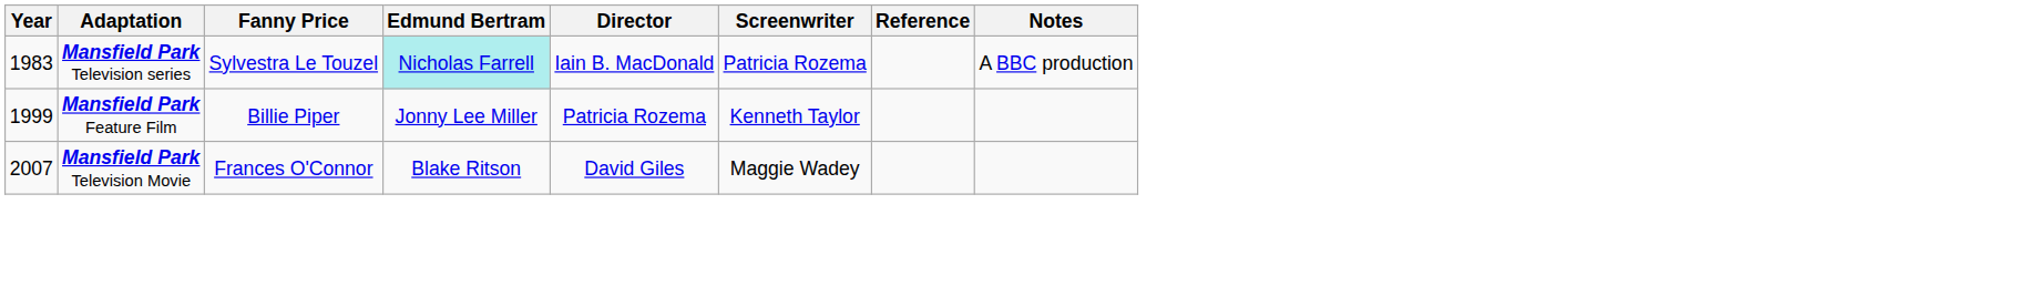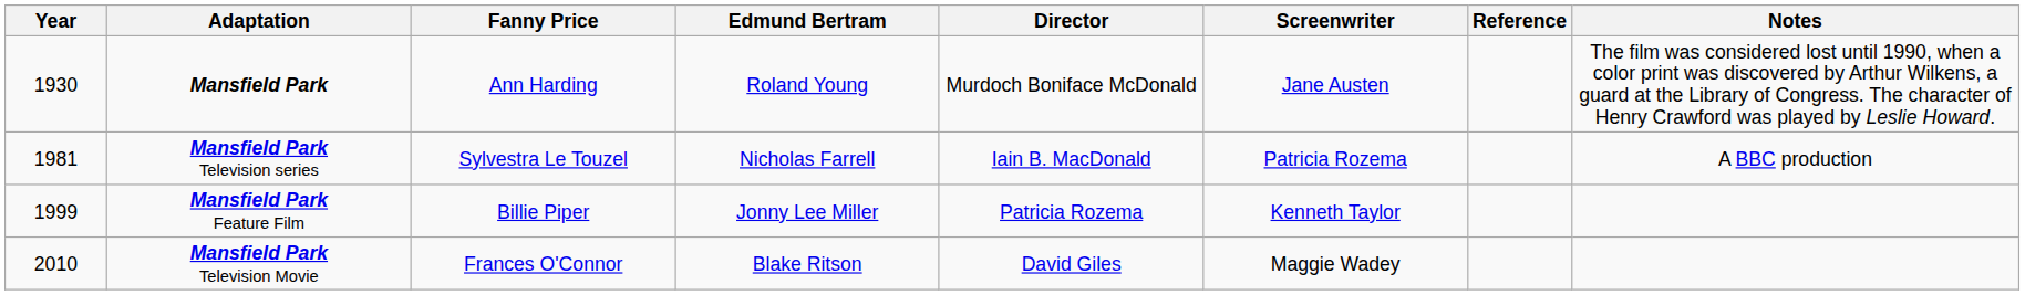 <table class="wikitable" style="font-size:95%">
 <tr style="text-align:center;">
 <th>Year</th>
 <th>Adaptation</th>
 <th>Fanny Price</th>
 <th>Edmund Bertram</th>
 <th>Director</th>
 <th>Screenwriter</th>
 <th>Reference</th>
 <th>Notes</th>
 </tr>
 <tr style="text-align:center;">
-<td>1983</td>
+<td style="width:5%;">1930</td>
+<td style="width:15%;"><strong><em>Mansfield Park</em></strong></td>
+<td style="width:13%;"><a href='#'>Ann Harding</a></td>
+<td style="width:13%;"><a href='#'>Roland Young</a></td>
+<td style="width:13%;">Murdoch Boniface McDonald</td>
+<td style="width:13%;"><a href='#'>Jane Austen</a></td>
+<td style="width:5%;"></td>
+<td style="width:22%;">The film was considered lost until 1990, when a color print was discovered by Arthur Wilkens, a guard at the Library of Congress.  The character of Henry Crawford was played by <em>Leslie Howard</em>.</td>
+</tr>
+<tr style="text-align:center;">
+<td>1981</td>
 <td><strong><em><a href='#'>Mansfield Park</a></em></strong><br> <small>Television series</small></td>
 <td><a href='#'>Sylvestra Le Touzel</a></td>
-<td style="background: paleturquoise;"><a href='#'>Nicholas Farrell</a></td>
+<td><a href='#'>Nicholas Farrell</a></td>
 <td><a href='#'>Iain B. MacDonald</a></td>
 <td><a href='#'>Patricia Rozema</a></td>
 <td></td>
 <td>A <a href='#'>BBC</a> production</td>
 </tr>
 <tr style="text-align:center;">
 <td>1999</td>
 <td><strong><em><a href='#'>Mansfield Park</a></em></strong><br><small>Feature Film</small></td>
 <td><a href='#'>Billie Piper</a></td>
 <td><a href='#'>Jonny Lee Miller</a></td>
 <td><a href='#'>Patricia Rozema</a></td>
 <td><a href='#'>Kenneth Taylor</a></td>
 <td></td>
 <td></td>
 </tr>
 <tr style="text-align:center;">
-<td>2007</td>
+<td>2010</td>
 <td><strong><em><a href='#'>Mansfield Park</a></em></strong><br><small>Television Movie</small></td>
 <td><a href='#'>Frances O'Connor</a></td>
 <td><a href='#'>Blake Ritson</a></td>
 <td><a href='#'>David Giles</a></td>
 <td>Maggie Wadey</td>
 <td></td>
 <td></td>
 </tr>
 </table>
